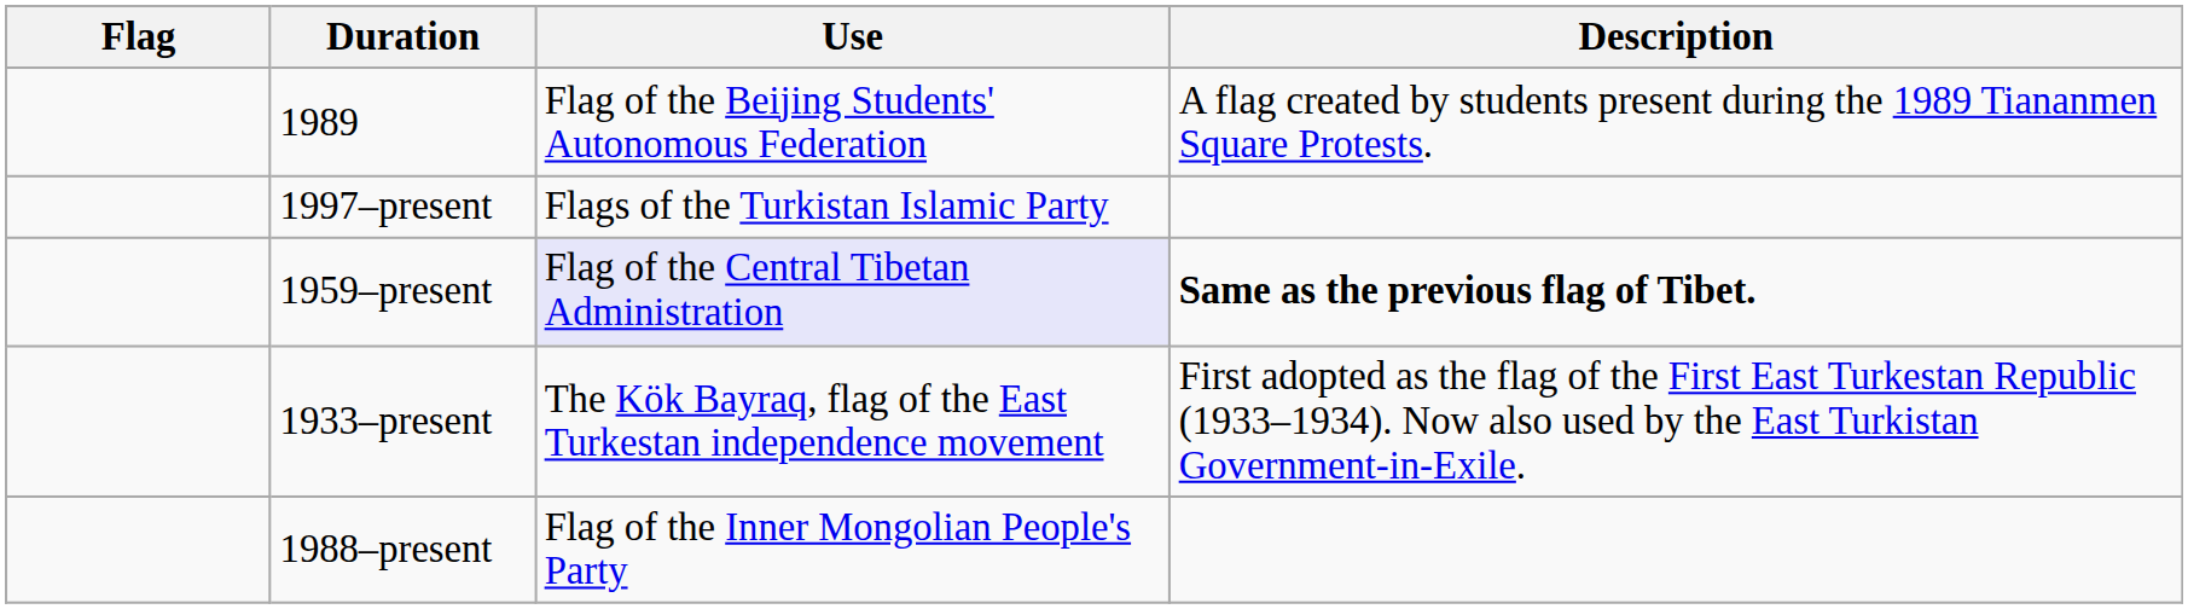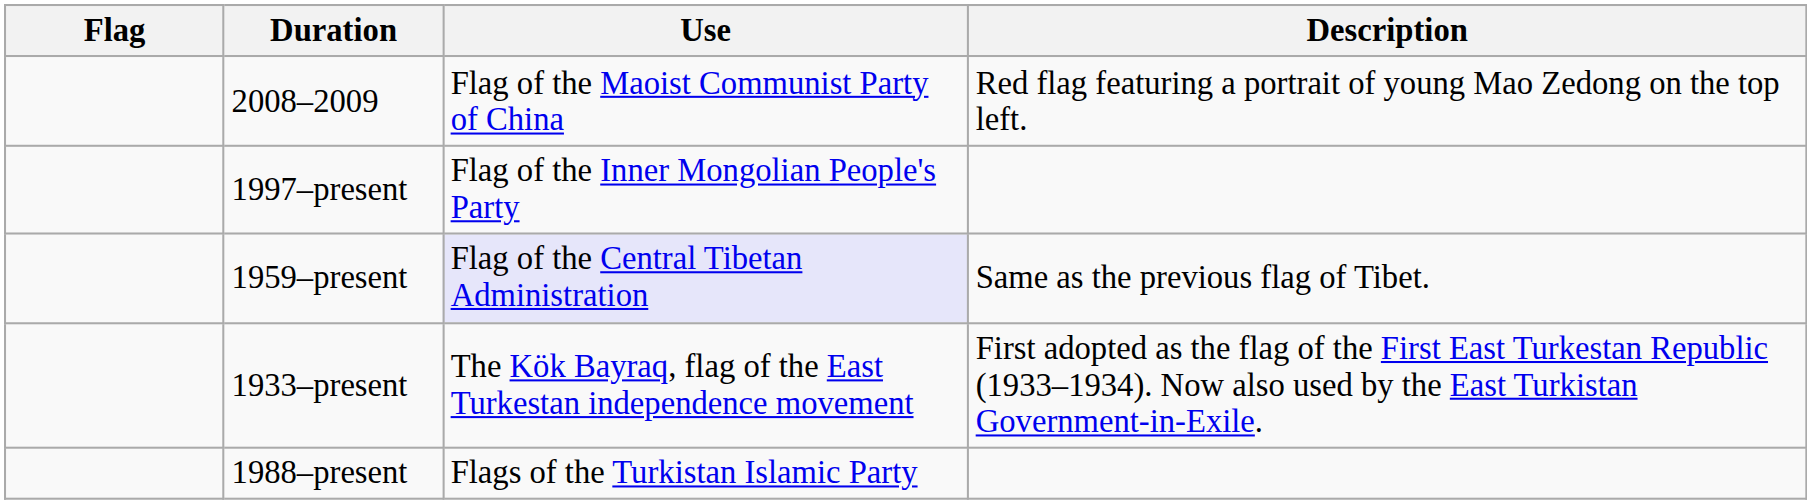 <table class="wikitable" width="100%">
 <tr>
 <th style="width:100px;">Flag</th>
 <th style="width:100px;">Duration</th>
 <th style="width:250px;">Use</th>
 <th style="min-width:250px">Description</th>
 </tr>
 <tr>
 <td></td>
-<td>1989</td>
-<td>Flag of the <a href='#'>Beijing Students' Autonomous Federation</a></td>
-<td>A flag created by students present during the <a href='#'>1989 Tiananmen Square Protests</a>.</td>
+<td>2008–2009</td>
+<td>Flag of the <a href='#'>Maoist Communist Party of China</a></td>
+<td>Red flag featuring a portrait of young Mao Zedong on the top left.</td>
 </tr>
 <tr>
 <td></td>
 <td>1997–present</td>
-<td>Flags of the <a href='#'>Turkistan Islamic Party</a></td>
+<td>Flag of the <a href='#'>Inner Mongolian People's Party</a></td>
 <td></td>
 </tr>
 <tr>
 <td></td>
 <td>1959–present</td>
 <td style="background: lavender;">Flag of the <a href='#'>Central Tibetan Administration</a></td>
-<td><strong>Same as the previous flag of Tibet.</strong></td>
+<td>Same as the previous flag of Tibet.</td>
 </tr>
 <tr>
 <td></td>
 <td>1933–present</td>
 <td>The <a href='#'>Kök Bayraq</a>, flag of the <a href='#'>East Turkestan independence movement</a></td>
 <td>First adopted as the flag of the <a href='#'>First East Turkestan Republic</a> (1933–1934). Now also used by the <a href='#'>East Turkistan Government-in-Exile</a>.</td>
 </tr>
 <tr>
 <td></td>
 <td>1988–present</td>
-<td>Flag of the <a href='#'>Inner Mongolian People's Party</a></td>
+<td>Flags of the <a href='#'>Turkistan Islamic Party</a></td>
 <td></td>
 </tr>
 </table>
